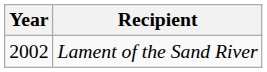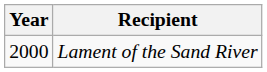 <table class="wikitable sortable">
 <tr>
 <th>Year</th>
 <th>Recipient</th>
 </tr>
 <tr>
-<td>2002</td>
+<td>2000</td>
 <td><em>Lament of the Sand River</em></td>
 </tr>
 </table>
